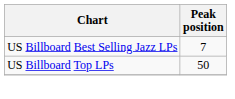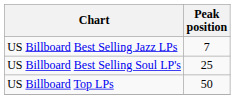 <table class="wikitable">
 <tr>
 <th>Chart</th>
 <th>Peak<br>position</th>
 </tr>
 <tr>
 <td>US <a href='#'>Billboard</a> <a href='#'>Best Selling Jazz LPs</a></td>
 <td align="center">7</td>
 </tr>
 <tr>
+<td>US <a href='#'>Billboard</a> <a href='#'>Best Selling Soul LP's</a></td>
+<td align="center">25</td>
+</tr>
+<tr>
 <td>US <a href='#'>Billboard</a> <a href='#'>Top LPs</a></td>
 <td align="center">50</td>
 </tr>
 <tr>
 </tr>
 </table>
